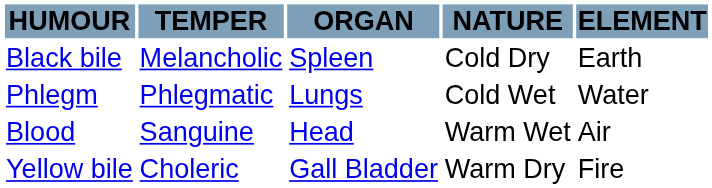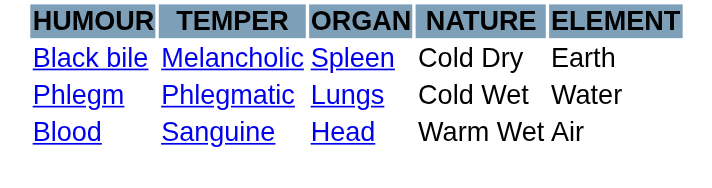 <table class="toccolours" align=center>
 <tr>
 <th style="color: #black; background-color: #7d9fb8;" align="center">HUMOUR</th>
 <th style="color: #black; background-color: #7d9fb8;" align="center">TEMPER</th>
 <th style="color: #black; background-color: #7d9fb8;" align="center">ORGAN</th>
 <th style="color: #black; background-color: #7d9fb8;" align="center">NATURE</th>
 <th style="color: #black; background-color: #7d9fb8;" align="center">ELEMENT</th>
 </tr>
 <tr>
 <td><a href='#'>Black bile</a></td>
 <td><a href='#'>Melancholic</a></td>
 <td><a href='#'>Spleen</a></td>
 <td>Cold Dry</td>
 <td>Earth</td>
 </tr>
 <tr>
 <td><a href='#'>Phlegm</a></td>
 <td><a href='#'>Phlegmatic</a></td>
 <td><a href='#'>Lungs</a></td>
 <td>Cold Wet</td>
 <td>Water</td>
 </tr>
 <tr>
 <td><a href='#'>Blood</a></td>
 <td><a href='#'>Sanguine</a></td>
 <td><a href='#'>Head</a></td>
 <td>Warm Wet</td>
 <td>Air</td>
 </tr>
-<tr>
-<td><a href='#'>Yellow bile</a></td>
-<td><a href='#'>Choleric</a></td>
-<td><a href='#'>Gall Bladder</a></td>
-<td>Warm Dry</td>
-<td>Fire</td>
-</tr>
 </table>
